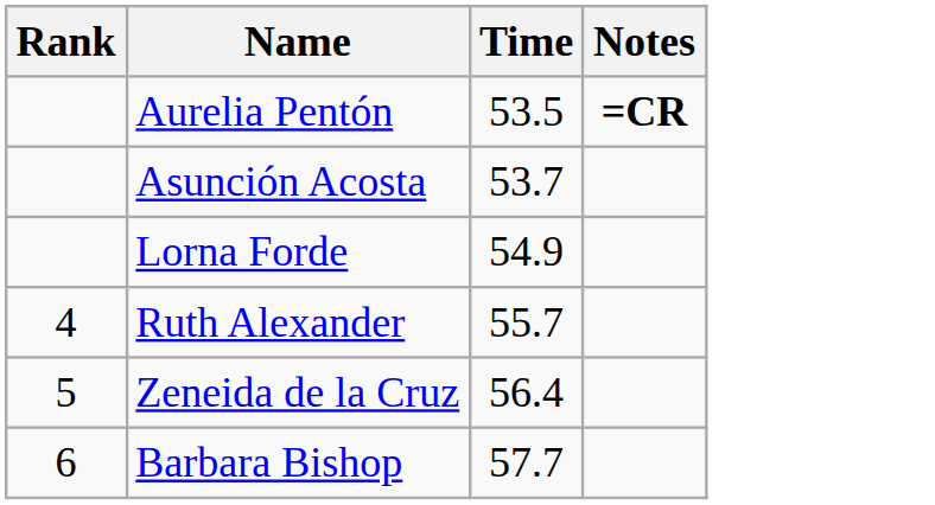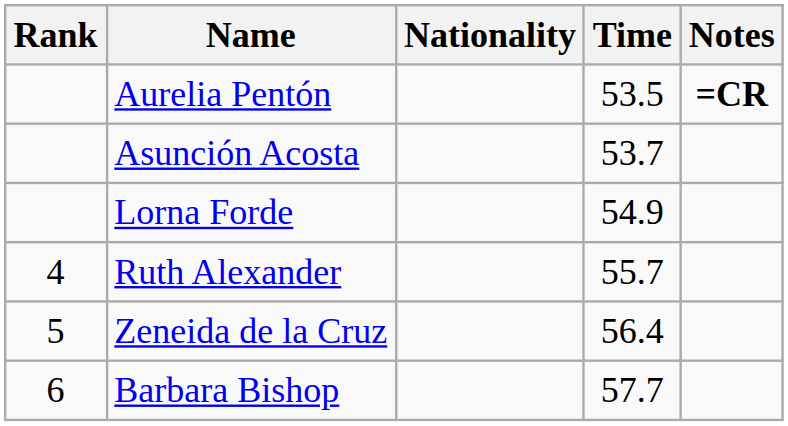 <table class="wikitable sortable" style="text-align:center;font-size:95%">
 <tr>
 <th>Rank</th>
 <th>Name</th>
+<th>Nationality</th>
 <th>Time</th>
 <th>Notes</th>
 </tr>
 <tr>
 <td></td>
 <td align=left><a href='#'>Aurelia Pentón</a></td>
+<td align=left></td>
 <td>53.5</td>
 <td><strong>=CR</strong></td>
 </tr>
 <tr>
 <td></td>
 <td align=left><a href='#'>Asunción Acosta</a></td>
+<td align=left></td>
 <td>53.7</td>
 <td></td>
 </tr>
 <tr>
 <td></td>
 <td align=left><a href='#'>Lorna Forde</a></td>
+<td align=left></td>
 <td>54.9</td>
 <td></td>
 </tr>
 <tr>
 <td>4</td>
 <td align=left><a href='#'>Ruth Alexander</a></td>
+<td align=left></td>
 <td>55.7</td>
 <td></td>
 </tr>
 <tr>
 <td>5</td>
 <td align=left><a href='#'>Zeneida de la Cruz</a></td>
+<td align=left></td>
 <td>56.4</td>
 <td></td>
 </tr>
 <tr>
 <td>6</td>
 <td align=left><a href='#'>Barbara Bishop</a></td>
+<td align=left></td>
 <td>57.7</td>
 <td></td>
 </tr>
 </table>
